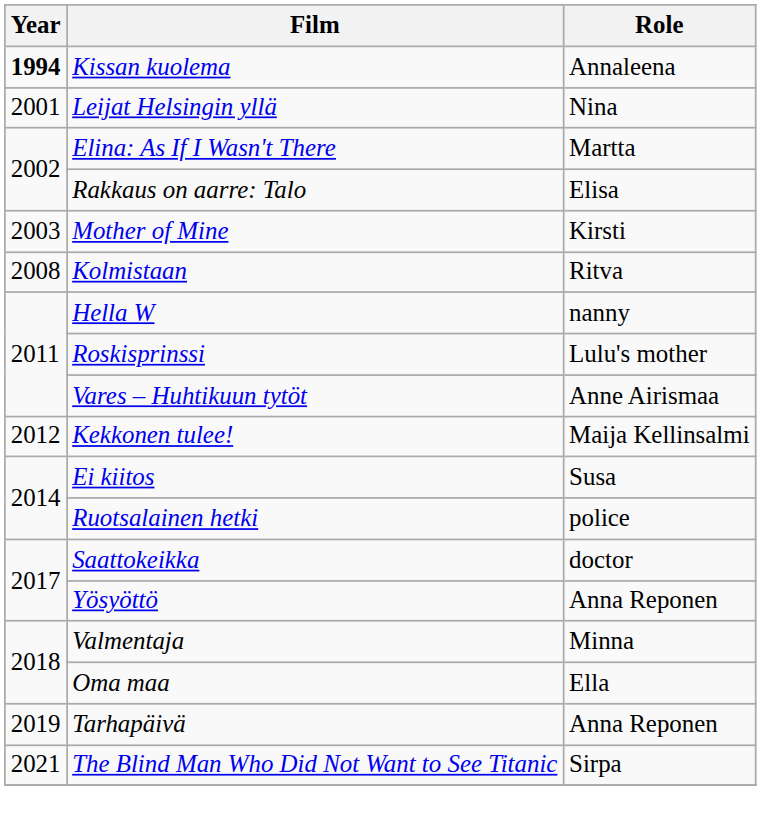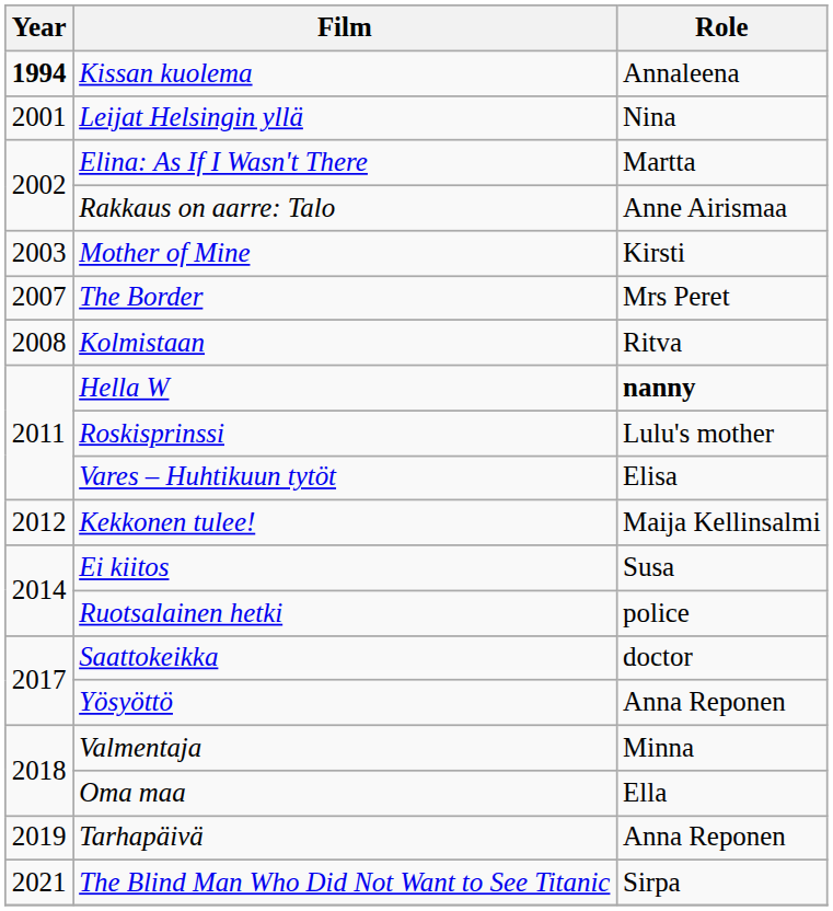 <table class="wikitable" style="font-size:90%;">
 <tr>
 <th>Year</th>
 <th>Film</th>
 <th>Role</th>
 </tr>
 <tr>
 <td><strong>1994</strong></td>
 <td><em><a href='#'>Kissan kuolema</a></em></td>
 <td>Annaleena</td>
 </tr>
 <tr>
 <td>2001</td>
 <td><em><a href='#'>Leijat Helsingin yllä</a></em></td>
 <td>Nina</td>
 </tr>
 <tr>
 <td rowspan="2">2002</td>
 <td><em><a href='#'>Elina: As If I Wasn't There</a></em></td>
 <td>Martta</td>
 </tr>
 <tr>
 <td><em>Rakkaus on aarre: Talo</em></td>
-<td>Elisa</td>
+<td>Anne Airismaa</td>
 </tr>
 <tr>
 <td>2003</td>
 <td><em><a href='#'>Mother of Mine</a></em></td>
 <td>Kirsti</td>
+</tr>
+<tr>
+<td>2007</td>
+<td><em><a href='#'>The Border</a></em></td>
+<td>Mrs Peret</td>
 </tr>
 <tr>
 <td>2008</td>
 <td><em><a href='#'>Kolmistaan</a></em></td>
 <td>Ritva</td>
 </tr>
 <tr>
 <td rowspan="3">2011</td>
 <td><em><a href='#'>Hella W</a></em></td>
-<td>nanny</td>
+<td><strong>nanny</strong></td>
 </tr>
 <tr>
 <td><em><a href='#'>Roskisprinssi</a></em></td>
 <td>Lulu's mother</td>
 </tr>
 <tr>
 <td><em><a href='#'>Vares – Huhtikuun tytöt</a></em></td>
-<td>Anne Airismaa</td>
+<td>Elisa</td>
 </tr>
 <tr>
 <td>2012</td>
 <td><em><a href='#'>Kekkonen tulee!</a></em></td>
 <td>Maija Kellinsalmi</td>
 </tr>
 <tr>
 <td rowspan="2">2014</td>
 <td><em><a href='#'>Ei kiitos</a></em></td>
 <td>Susa</td>
 </tr>
 <tr>
 <td><em><a href='#'>Ruotsalainen hetki</a></em></td>
 <td>police</td>
 </tr>
 <tr>
 <td rowspan="2">2017</td>
 <td><em><a href='#'>Saattokeikka</a></em></td>
 <td>doctor</td>
 </tr>
 <tr>
 <td><em><a href='#'>Yösyöttö</a></em></td>
 <td>Anna Reponen</td>
 </tr>
 <tr>
 <td rowspan="2">2018</td>
 <td><em>Valmentaja</em></td>
 <td>Minna</td>
 </tr>
 <tr>
 <td><em>Oma maa</em></td>
 <td>Ella</td>
 </tr>
 <tr>
 <td>2019</td>
 <td><em>Tarhapäivä</em></td>
 <td>Anna Reponen</td>
 </tr>
 <tr>
 <td>2021</td>
 <td><em><a href='#'>The Blind Man Who Did Not Want to See Titanic</a></em></td>
 <td>Sirpa</td>
 </tr>
 <tr>
 </tr>
 </table>
